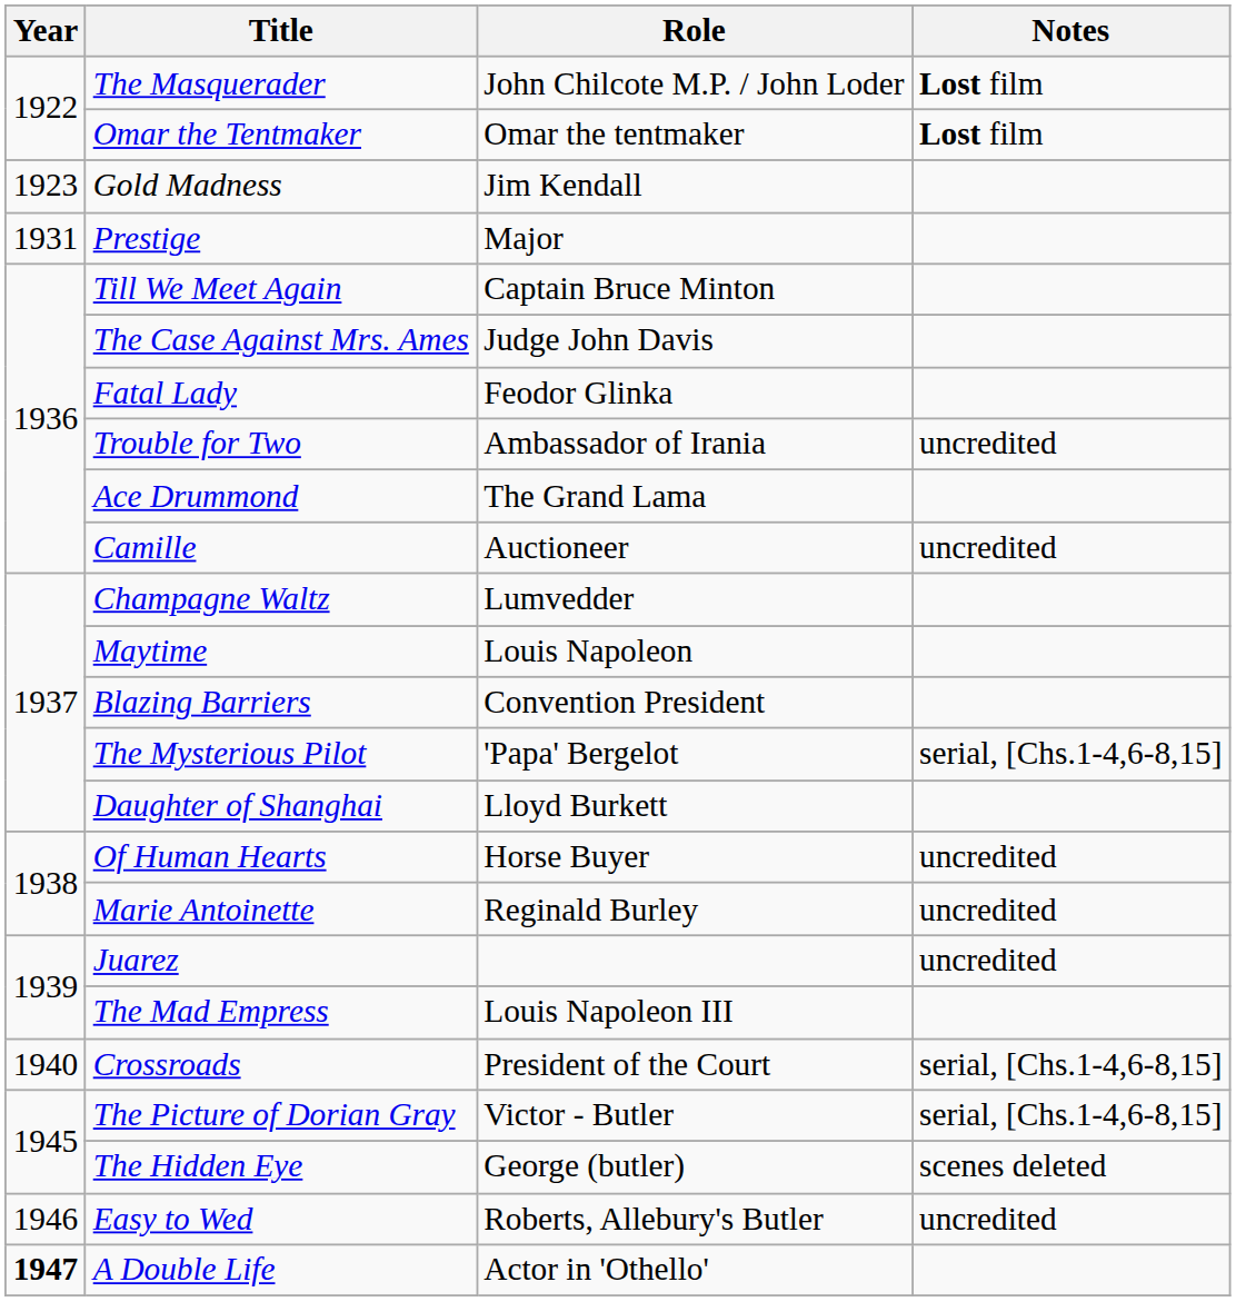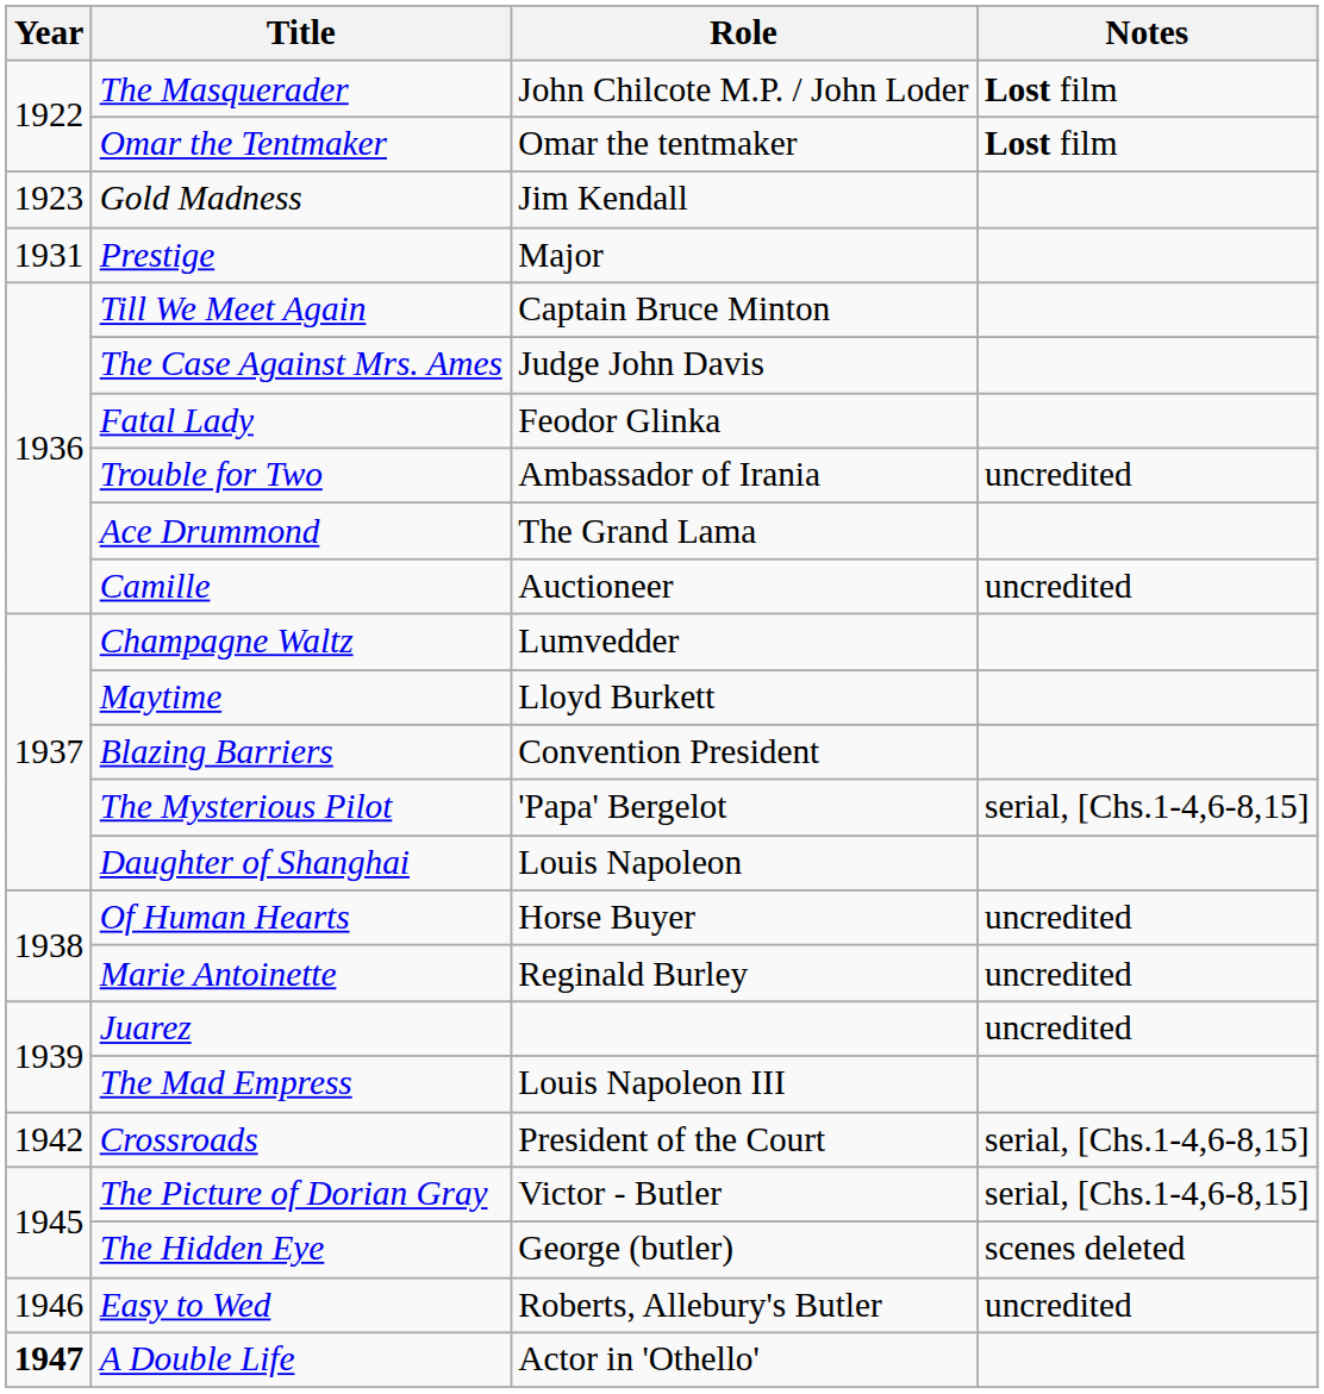 <table class="wikitable">
 <tr>
 <th>Year</th>
 <th>Title</th>
 <th>Role</th>
 <th>Notes</th>
 </tr>
 <tr>
 <td rowspan=2>1922</td>
 <td><em><a href='#'>The Masquerader</a></em></td>
 <td>John Chilcote M.P. / John Loder</td>
 <td><strong>Lost</strong> film</td>
 </tr>
 <tr>
 <td><em><a href='#'>Omar the Tentmaker</a></em></td>
 <td>Omar the tentmaker</td>
 <td><strong>Lost</strong> film</td>
 </tr>
 <tr>
 <td>1923</td>
 <td><em>Gold Madness</em></td>
 <td>Jim Kendall</td>
 <td></td>
 </tr>
 <tr>
 <td>1931</td>
 <td><em><a href='#'>Prestige</a></em></td>
 <td>Major</td>
 <td></td>
 </tr>
 <tr>
 <td rowspan=6>1936</td>
 <td><em><a href='#'>Till We Meet Again</a></em></td>
 <td>Captain Bruce Minton</td>
 <td></td>
 </tr>
 <tr>
 <td><em><a href='#'>The Case Against Mrs. Ames</a></em></td>
 <td>Judge John Davis</td>
 <td></td>
 </tr>
 <tr>
 <td><em><a href='#'>Fatal Lady</a></em></td>
 <td>Feodor Glinka</td>
 <td></td>
 </tr>
 <tr>
 <td><em><a href='#'>Trouble for Two</a></em></td>
 <td>Ambassador of Irania</td>
 <td>uncredited</td>
 </tr>
 <tr>
 <td><em><a href='#'>Ace Drummond</a></em></td>
 <td>The Grand Lama</td>
 <td></td>
 </tr>
 <tr>
 <td><em><a href='#'>Camille</a></em></td>
 <td>Auctioneer</td>
 <td>uncredited</td>
 </tr>
 <tr>
 <td rowspan=5>1937</td>
 <td><em><a href='#'>Champagne Waltz</a></em></td>
 <td>Lumvedder</td>
 <td></td>
 </tr>
 <tr>
 <td><em><a href='#'>Maytime</a></em></td>
-<td>Louis Napoleon</td>
+<td>Lloyd Burkett</td>
 <td></td>
 </tr>
 <tr>
 <td><em><a href='#'>Blazing Barriers</a></em></td>
 <td>Convention President</td>
 <td></td>
 </tr>
 <tr>
 <td><em><a href='#'>The Mysterious Pilot</a></em></td>
 <td>'Papa' Bergelot</td>
 <td>serial, [Chs.1-4,6-8,15]</td>
 </tr>
 <tr>
 <td><em><a href='#'>Daughter of Shanghai</a></em></td>
-<td>Lloyd Burkett</td>
+<td>Louis Napoleon</td>
 <td></td>
 </tr>
 <tr>
 <td rowspan=2>1938</td>
 <td><em><a href='#'>Of Human Hearts</a></em></td>
 <td>Horse Buyer</td>
 <td>uncredited</td>
 </tr>
 <tr>
 <td><em><a href='#'>Marie Antoinette</a></em></td>
 <td>Reginald Burley</td>
 <td>uncredited</td>
 </tr>
 <tr>
 <td rowspan=2>1939</td>
 <td><em><a href='#'>Juarez</a></em></td>
 <td></td>
 <td>uncredited</td>
 </tr>
 <tr>
 <td><em><a href='#'>The Mad Empress</a></em></td>
 <td>Louis Napoleon III</td>
 <td></td>
 </tr>
 <tr>
-<td>1940</td>
+<td>1942</td>
 <td><em><a href='#'>Crossroads</a></em></td>
 <td>President of the Court</td>
 <td>serial, [Chs.1-4,6-8,15]</td>
 </tr>
 <tr>
 <td rowspan=2>1945</td>
 <td><em><a href='#'>The Picture of Dorian Gray</a></em></td>
 <td>Victor - Butler</td>
 <td>serial, [Chs.1-4,6-8,15]</td>
 </tr>
 <tr>
 <td><em><a href='#'>The Hidden Eye</a></em></td>
 <td>George (butler)</td>
 <td>scenes deleted</td>
 </tr>
 <tr>
 <td>1946</td>
 <td><em><a href='#'>Easy to Wed</a></em></td>
 <td>Roberts, Allebury's Butler</td>
 <td>uncredited</td>
 </tr>
 <tr>
 <td><strong>1947</strong></td>
 <td><em><a href='#'>A Double Life</a></em></td>
 <td>Actor in 'Othello'</td>
 <td></td>
 </tr>
 </table>
